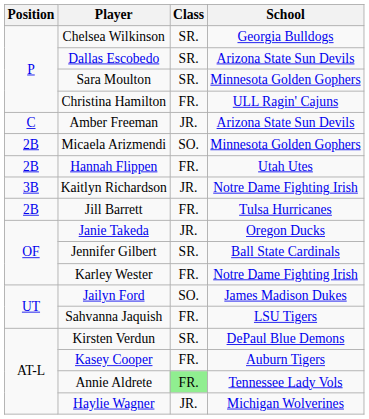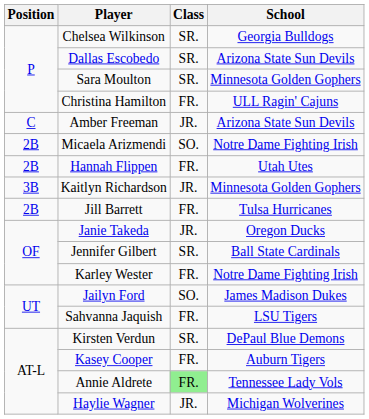 <table class="wikitable">
 <tr>
 <th>Position</th>
 <th>Player</th>
 <th>Class</th>
 <th>School</th>
 </tr>
 <tr align=center>
 <td rowspan=4><a href='#'>P</a></td>
 <td>Chelsea Wilkinson</td>
 <td>SR.</td>
 <td><a href='#'>Georgia Bulldogs</a></td>
 </tr>
 <tr align=center>
 <td><a href='#'>Dallas Escobedo</a></td>
 <td>SR.</td>
 <td><a href='#'>Arizona State Sun Devils</a></td>
 </tr>
 <tr align=center>
 <td>Sara Moulton</td>
 <td>SR.</td>
 <td><a href='#'>Minnesota Golden Gophers</a></td>
 </tr>
 <tr align=center>
 <td>Christina Hamilton</td>
 <td>FR.</td>
 <td><a href='#'>ULL Ragin' Cajuns</a></td>
 </tr>
 <tr align=center>
 <td rowspan=1><a href='#'>C</a></td>
 <td>Amber Freeman</td>
 <td>JR.</td>
 <td><a href='#'>Arizona State Sun Devils</a></td>
 </tr>
 <tr align=center>
 <td rowspan=1><a href='#'>2B</a></td>
 <td>Micaela Arizmendi</td>
 <td>SO.</td>
-<td><a href='#'>Minnesota Golden Gophers</a></td>
+<td><a href='#'>Notre Dame Fighting Irish</a></td>
 </tr>
 <tr align=center>
 <td rowspan=1><a href='#'>2B</a></td>
 <td><a href='#'>Hannah Flippen</a></td>
 <td>FR.</td>
 <td><a href='#'>Utah Utes</a></td>
 </tr>
 <tr align=center>
 <td rowspan=1><a href='#'>3B</a></td>
 <td>Kaitlyn Richardson</td>
 <td>JR.</td>
-<td><a href='#'>Notre Dame Fighting Irish</a></td>
+<td><a href='#'>Minnesota Golden Gophers</a></td>
 </tr>
 <tr align=center>
 <td rowspan=1><a href='#'>2B</a></td>
 <td>Jill Barrett</td>
 <td>FR.</td>
 <td><a href='#'>Tulsa Hurricanes</a></td>
 </tr>
 <tr align=center>
 <td rowspan=3><a href='#'>OF</a></td>
 <td><a href='#'>Janie Takeda</a></td>
 <td>JR.</td>
 <td><a href='#'>Oregon Ducks</a></td>
 </tr>
 <tr align=center>
 <td>Jennifer Gilbert</td>
 <td>SR.</td>
 <td><a href='#'>Ball State Cardinals</a></td>
 </tr>
 <tr align=center>
 <td>Karley Wester</td>
 <td>FR.</td>
 <td><a href='#'>Notre Dame Fighting Irish</a></td>
 </tr>
 <tr align=center>
 <td rowspan=2><a href='#'>UT</a></td>
 <td><a href='#'>Jailyn Ford</a></td>
 <td>SO.</td>
 <td><a href='#'>James Madison Dukes</a></td>
 </tr>
 <tr align=center>
 <td>Sahvanna Jaquish</td>
 <td>FR.</td>
 <td><a href='#'>LSU Tigers</a></td>
 </tr>
 <tr align=center>
 <td rowspan=5>AT-L</td>
 <td>Kirsten Verdun</td>
 <td>SR.</td>
 <td><a href='#'>DePaul Blue Demons</a></td>
 </tr>
 <tr align=center>
 <td><a href='#'>Kasey Cooper</a></td>
 <td>FR.</td>
 <td><a href='#'>Auburn Tigers</a></td>
 </tr>
 <tr align=center>
 <td>Annie Aldrete</td>
 <td style="background: lightgreen;">FR.</td>
 <td><a href='#'>Tennessee Lady Vols</a></td>
 </tr>
 <tr align=center>
 <td><a href='#'>Haylie Wagner</a></td>
 <td>JR.</td>
 <td><a href='#'>Michigan Wolverines</a></td>
 </tr>
 </table>
